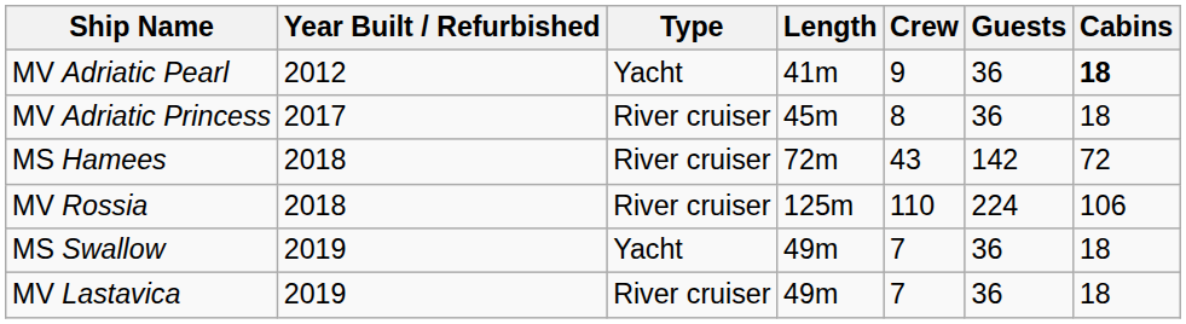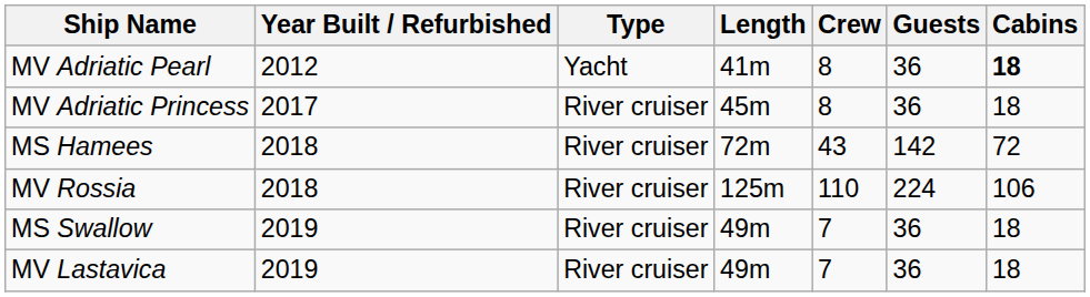 <table class="wikitable">
 <tr>
 <th>Ship Name</th>
 <th>Year Built / Refurbished</th>
 <th>Type</th>
 <th>Length</th>
 <th>Crew</th>
 <th>Guests</th>
 <th>Cabins</th>
 </tr>
 <tr>
 <td>MV <em>Adriatic Pearl</em></td>
 <td>2012</td>
 <td>Yacht</td>
 <td>41m</td>
-<td>9</td>
+<td>8</td>
 <td>36</td>
 <td><strong>18</strong></td>
 </tr>
 <tr>
 <td>MV <em>Adriatic Princess</em></td>
 <td>2017</td>
 <td>River cruiser</td>
 <td>45m</td>
 <td>8</td>
 <td>36</td>
 <td>18</td>
 </tr>
 <tr>
 <td>MS <em>Hamees</em></td>
 <td>2018</td>
 <td>River cruiser</td>
 <td>72m</td>
 <td>43</td>
 <td>142</td>
 <td>72</td>
 </tr>
 <tr>
 <td>MV <em>Rossia</em></td>
 <td>2018</td>
 <td>River cruiser</td>
 <td>125m</td>
 <td>110</td>
 <td>224</td>
 <td>106</td>
 </tr>
 <tr>
 <td>MS <em>Swallow</em></td>
 <td>2019</td>
-<td>Yacht</td>
+<td>River cruiser</td>
 <td>49m</td>
 <td>7</td>
 <td>36</td>
 <td>18</td>
 </tr>
 <tr>
 <td>MV <em>Lastavica</em></td>
 <td>2019</td>
 <td>River cruiser</td>
 <td>49m</td>
 <td>7</td>
 <td>36</td>
 <td>18</td>
 </tr>
 </table>
